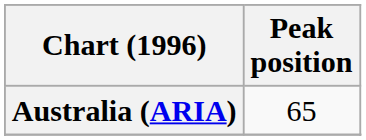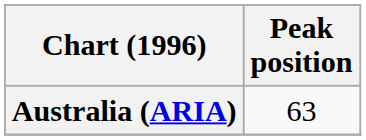 <table class="wikitable sortable plainrowheaders">
 <tr>
 <th>Chart (1996)</th>
 <th>Peak<br>position</th>
 </tr>
 <tr>
 <th scope="row">Australia (<a href='#'>ARIA</a>)</th>
-<td align="center">65</td>
+<td align="center">63</td>
 </tr>
 <tr>
 </tr>
 <tr>
 </tr>
 <tr>
 </tr>
 <tr>
 </tr>
 <tr>
 </tr>
 <tr>
 </tr>
 <tr>
 </tr>
 <tr>
 </tr>
 <tr>
 </tr>
 <tr>
 </tr>
 <tr>
 </tr>
 <tr>
 </tr>
 <tr>
 </tr>
 <tr>
 </tr>
 <tr>
 </tr>
 </table>
